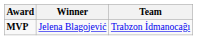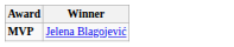 <table class=wikitable>
 <tr>
 <th>Award</th>
 <th>Winner</th>
-<th>Team</th>
 </tr>
 <tr>
 <td><strong>MVP</strong></td>
 <td> <a href='#'>Jelena Blagojević</a></td>
-<td> <a href='#'>Trabzon İdmanocağı</a></td>
 </tr>
 </table>
